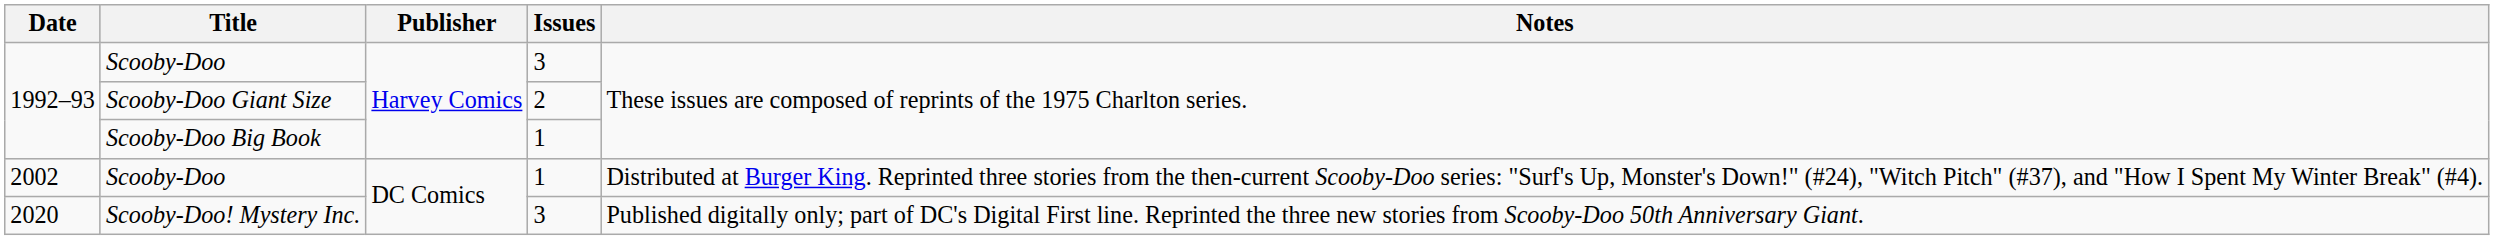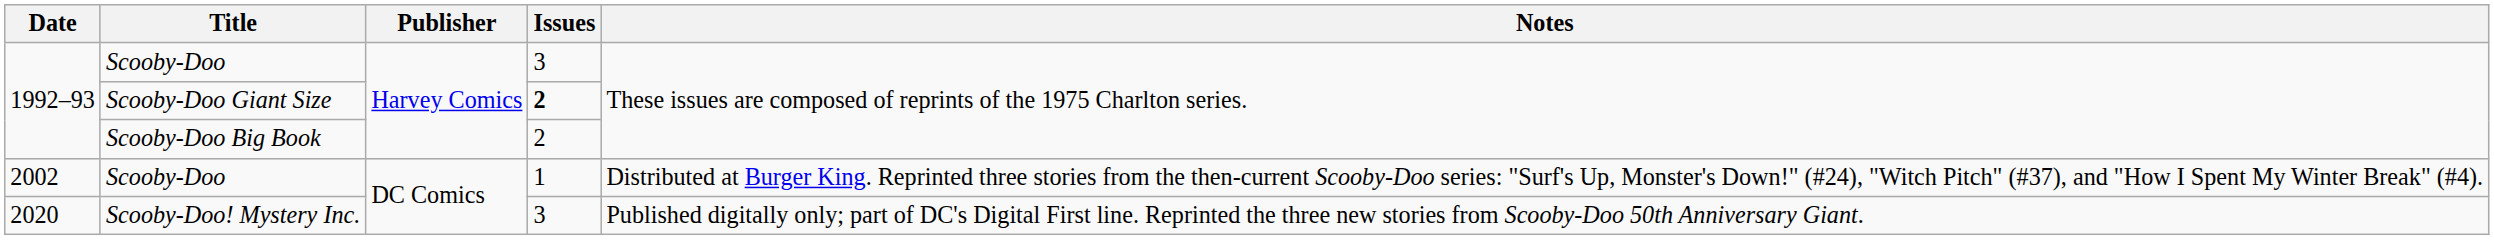 <table class="wikitable sortable">
 <tr>
 <th>Date</th>
 <th>Title</th>
 <th>Publisher</th>
 <th>Issues</th>
 <th class="unsortable">Notes</th>
 </tr>
 <tr>
 <td rowspan=3>1992–93</td>
 <td><em>Scooby-Doo</em></td>
 <td rowspan=3><a href='#'>Harvey Comics</a></td>
 <td>3</td>
 <td rowspan="3">These issues are composed of reprints of the 1975 Charlton series.</td>
 </tr>
 <tr>
 <td><em>Scooby-Doo Giant Size</em></td>
-<td>2</td>
+<td><strong>2</strong></td>
 </tr>
 <tr>
 <td><em>Scooby-Doo Big Book</em></td>
-<td>1</td>
+<td>2</td>
 </tr>
 <tr>
 <td>2002</td>
 <td><em>Scooby-Doo</em></td>
 <td rowspan=2>DC Comics</td>
 <td>1</td>
 <td>Distributed at <a href='#'>Burger King</a>. Reprinted three stories from the then-current <em>Scooby-Doo</em> series: "Surf's Up, Monster's Down!" (#24), "Witch Pitch" (#37), and "How I Spent My Winter Break" (#4).</td>
 </tr>
 <tr>
 <td>2020</td>
 <td><em>Scooby-Doo! Mystery Inc.</em></td>
 <td>3</td>
 <td>Published digitally only; part of DC's Digital First line. Reprinted the three new stories from <em>Scooby-Doo 50th Anniversary Giant</em>.</td>
 </tr>
 </table>
